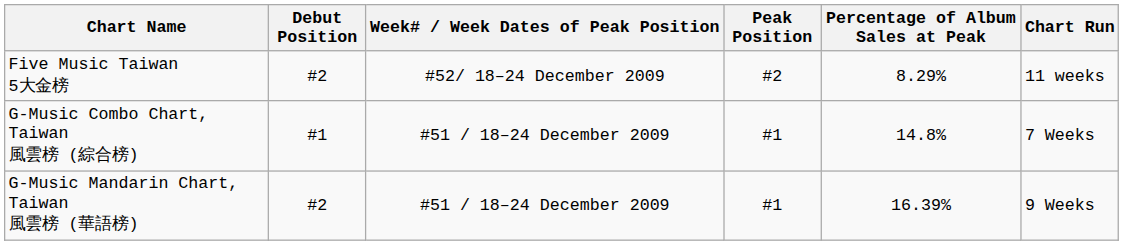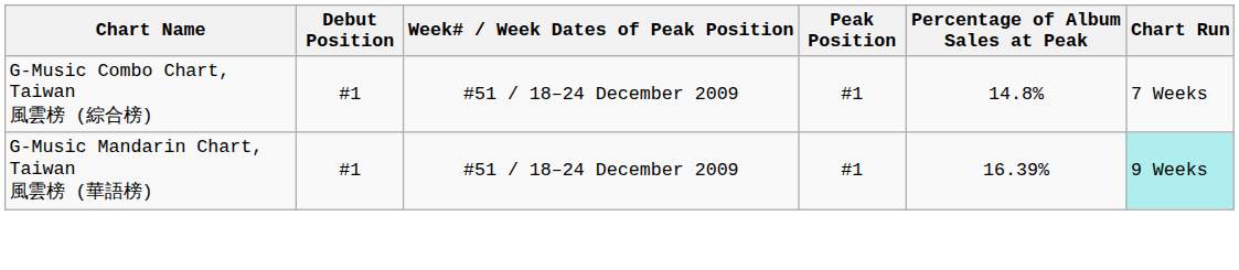 <table class="wikitable">
 <tr>
 <th width="200px">Chart Name</th>
 <th width="70px">Debut Position</th>
 <th>Week# / Week Dates of Peak Position</th>
 <th width="70px">Peak Position</th>
 <th width="150px">Percentage of Album Sales at Peak</th>
 <th>Chart Run</th>
-</tr>
-<tr>
-<td>Five Music Taiwan<br>5大金榜</td>
-<td align="center">#2</td>
-<td align="center">#52/ 18–24 December 2009</td>
-<td align="center">#2</td>
-<td align="center">8.29%</td>
-<td>11 weeks</td>
 </tr>
 <tr>
 <td>G-Music Combo Chart, Taiwan<br>風雲榜 (綜合榜)</td>
 <td align="center">#1</td>
 <td align="center">#51 / 18–24 December 2009</td>
 <td align="center">#1</td>
 <td align="center">14.8%</td>
 <td>7 Weeks</td>
 </tr>
 <tr>
 <td>G-Music Mandarin Chart, Taiwan<br>風雲榜 (華語榜)</td>
-<td align="center">#2</td>
+<td align="center">#1</td>
 <td align="center">#51 / 18–24 December 2009</td>
 <td align="center">#1</td>
 <td align="center">16.39%</td>
-<td>9 Weeks</td>
+<td style="background: paleturquoise;">9 Weeks</td>
 </tr>
 </table>
